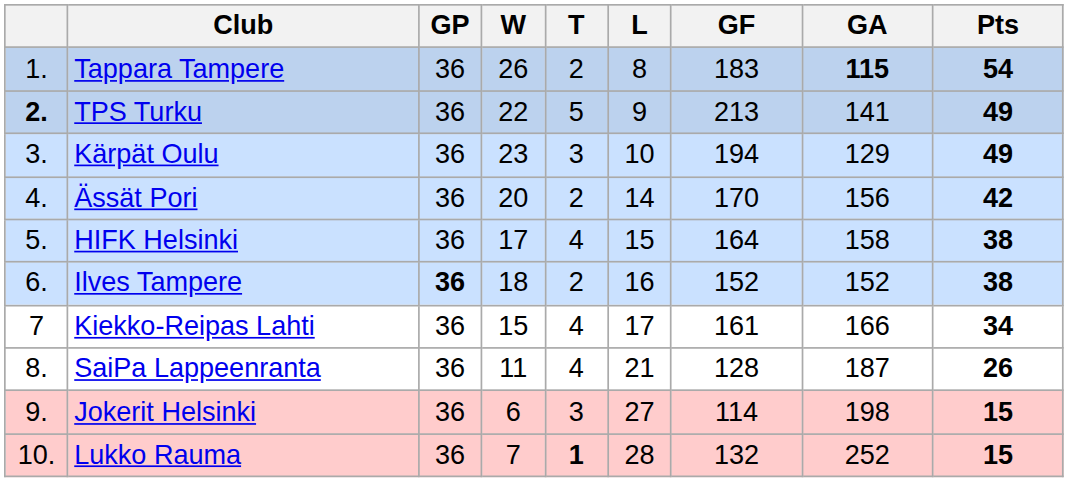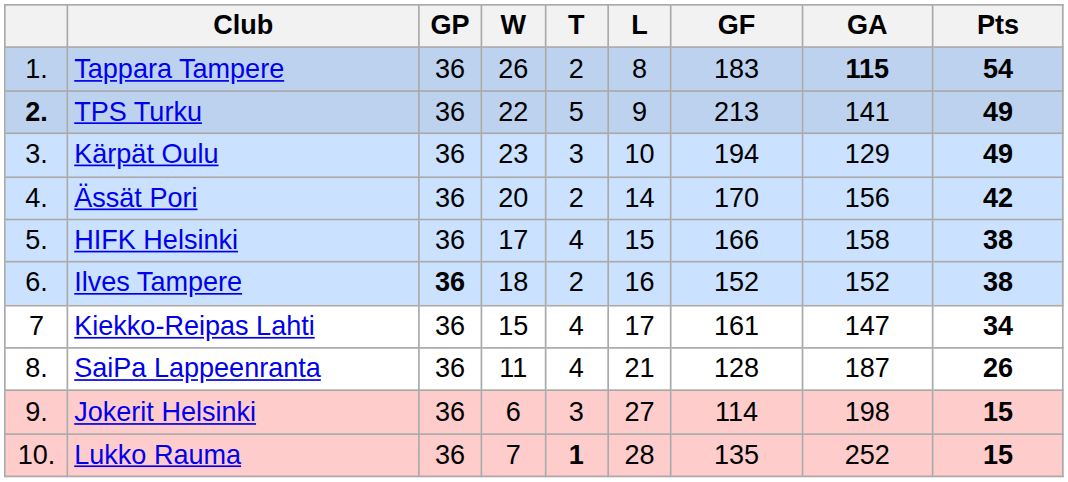 <table class="wikitable">
 <tr>
 <th width="30"></th>
 <th width="200">Club</th>
 <th width="30">GP</th>
 <th width="30">W</th>
 <th width="30">T</th>
 <th width="30">L</th>
 <th width="70">GF</th>
 <th width="70">GA</th>
 <th width="70">Pts</th>
 </tr>
 <tr bgcolor="#BCD2EE" align="center">
 <td>1.</td>
 <td align="left"><a href='#'>Tappara Tampere</a></td>
 <td>36</td>
 <td>26</td>
 <td>2</td>
 <td>8</td>
 <td>183</td>
 <td><strong>115</strong></td>
 <td><strong>54</strong></td>
 </tr>
 <tr bgcolor="#BCD2EE" align="center">
 <td><strong>2.</strong></td>
 <td align="left"><a href='#'>TPS Turku</a></td>
 <td>36</td>
 <td>22</td>
 <td>5</td>
 <td>9</td>
 <td>213</td>
 <td>141</td>
 <td><strong>49</strong></td>
 </tr>
 <tr bgcolor="#CAE1FF" align="center">
 <td>3.</td>
 <td align="left"><a href='#'>Kärpät Oulu</a></td>
 <td>36</td>
 <td>23</td>
 <td>3</td>
 <td>10</td>
 <td>194</td>
 <td>129</td>
 <td><strong>49</strong></td>
 </tr>
 <tr bgcolor="#CAE1FF" align="center">
 <td>4.</td>
 <td align="left"><a href='#'>Ässät Pori</a></td>
 <td>36</td>
 <td>20</td>
 <td>2</td>
 <td>14</td>
 <td>170</td>
 <td>156</td>
 <td><strong>42</strong></td>
 </tr>
 <tr bgcolor="#CAE1FF" align="center">
 <td>5.</td>
 <td align="left"><a href='#'>HIFK Helsinki</a></td>
 <td>36</td>
 <td>17</td>
 <td>4</td>
 <td>15</td>
-<td>164</td>
+<td>166</td>
 <td>158</td>
 <td><strong>38</strong></td>
 </tr>
 <tr bgcolor="#CAE1FF" align="center">
 <td>6.</td>
 <td align="left"><a href='#'>Ilves Tampere</a></td>
 <td><strong>36</strong></td>
 <td>18</td>
 <td>2</td>
 <td>16</td>
 <td>152</td>
 <td>152</td>
 <td><strong>38</strong></td>
 </tr>
 <tr bgcolor="#FFFFFF" align="center">
 <td>7</td>
 <td align="left"><a href='#'>Kiekko-Reipas Lahti</a></td>
 <td>36</td>
 <td>15</td>
 <td>4</td>
 <td>17</td>
 <td>161</td>
-<td>166</td>
+<td>147</td>
 <td><strong>34</strong></td>
 </tr>
 <tr bgcolor="#FFFFFF" align="center">
 <td>8.</td>
 <td align="left"><a href='#'>SaiPa Lappeenranta</a></td>
 <td>36</td>
 <td>11</td>
 <td>4</td>
 <td>21</td>
 <td>128</td>
 <td>187</td>
 <td><strong>26</strong></td>
 </tr>
 <tr bgcolor="#ffcccc" align="center">
 <td>9.</td>
 <td align="left"><a href='#'>Jokerit Helsinki</a></td>
 <td>36</td>
 <td>6</td>
 <td>3</td>
 <td>27</td>
 <td>114</td>
 <td>198</td>
 <td><strong>15</strong></td>
 </tr>
 <tr bgcolor="#ffcccc" align="center">
 <td>10.</td>
 <td align="left"><a href='#'>Lukko Rauma</a></td>
 <td>36</td>
 <td>7</td>
 <td><strong>1</strong></td>
 <td>28</td>
-<td>132</td>
+<td>135</td>
 <td>252</td>
 <td><strong>15</strong></td>
 </tr>
 </table>
